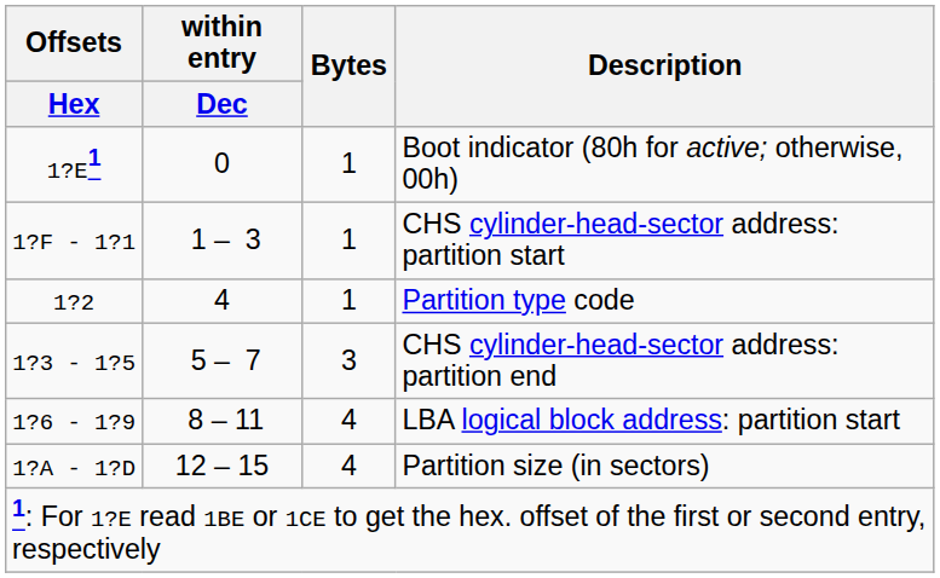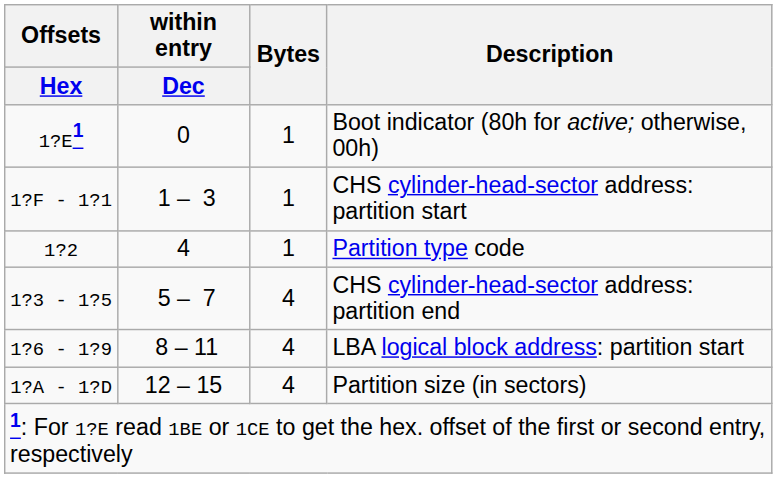 <table class="wikitable" width="85%">
 <tr>
 <th>Offsets</th>
 <th>within entry</th>
 <th rowspan="2">Bytes</th>
 <th rowspan="2">Description</th>
 </tr>
 <tr>
 <th><a href='#'>Hex</a></th>
 <th><a href='#'>Dec</a></th>
 </tr>
 <tr>
 <td style="text-align: center"><code>1?E</code><strong><a href='#'><sup>1</sup></a></strong></td>
 <td style="text-align: center">0</td>
 <td style="text-align: center">1</td>
 <td>Boot indicator (80h for <em>active;</em> otherwise, 00h)</td>
 </tr>
 <tr>
 <td style="text-align: center"><code>1?F - 1?1</code></td>
 <td style="text-align: center"> 1 –  3</td>
 <td style="text-align: center">1</td>
 <td>CHS <a href='#'>cylinder-head-sector</a> address: partition start</td>
 </tr>
 <tr>
 <td style="text-align: center"><code>1?2</code></td>
 <td style="text-align: center">4</td>
 <td style="text-align: center">1</td>
 <td><a href='#'>Partition type</a> code</td>
 </tr>
 <tr>
 <td style="text-align: center"><code>1?3 - 1?5</code></td>
 <td style="text-align: center"> 5 –  7</td>
-<td style="text-align: center">3</td>
+<td style="text-align: center">4</td>
 <td>CHS <a href='#'>cylinder-head-sector</a> address: partition end</td>
 </tr>
 <tr>
 <td style="text-align: center"><code>1?6 - 1?9</code></td>
 <td style="text-align: center"> 8 – 11</td>
 <td style="text-align: center">4</td>
 <td>LBA <a href='#'>logical block address</a>: partition start</td>
 </tr>
 <tr>
 <td style="text-align: center"><code>1?A - 1?D</code></td>
 <td style="text-align: center">12 – 15</td>
 <td style="text-align: center">4</td>
 <td>Partition size (in sectors)</td>
 </tr>
 <tr>
 <td colspan="4"><strong><a href='#'><sup>1</sup></a></strong>: For <code>1?E</code> read <code>1BE</code> or <code>1CE</code> to get the hex. offset of the first or second entry, respectively</td>
 </tr>
 </table>
